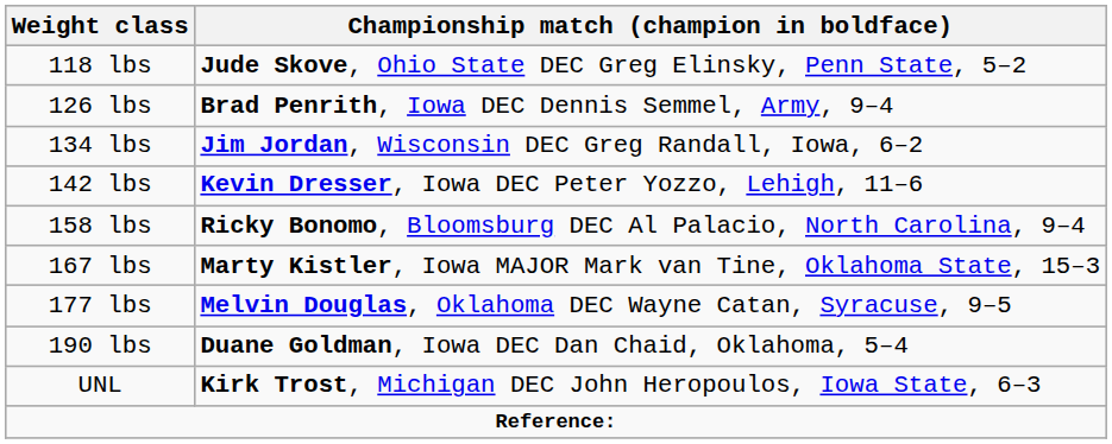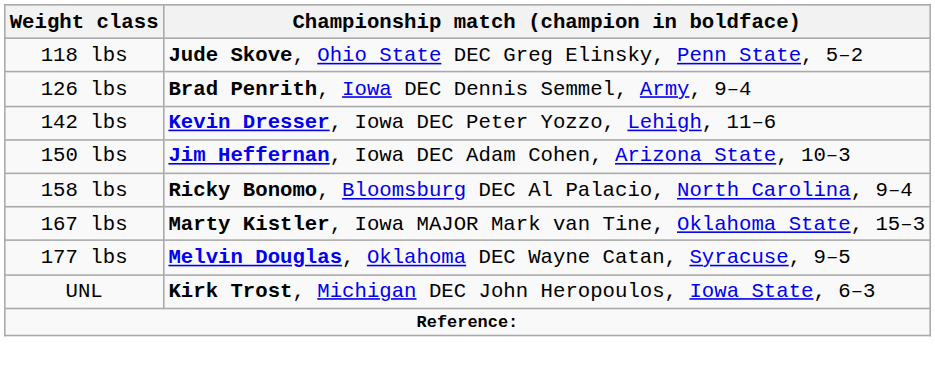 <table class="wikitable" style="text-align:center">
 <tr>
 <th>Weight class</th>
 <th>Championship match (champion in boldface)</th>
 </tr>
 <tr>
 <td>118 lbs</td>
 <td align=left><strong>Jude Skove</strong>, <a href='#'>Ohio State</a> DEC Greg Elinsky, <a href='#'>Penn State</a>, 5–2</td>
 </tr>
 <tr>
 <td>126 lbs</td>
 <td align=left><strong>Brad Penrith</strong>, <a href='#'>Iowa</a> DEC Dennis Semmel, <a href='#'>Army</a>, 9–4</td>
 </tr>
 <tr>
-<td>134 lbs</td>
-<td align=left><strong><a href='#'>Jim Jordan</a></strong>, <a href='#'>Wisconsin</a> DEC Greg Randall, Iowa, 6–2</td>
+<td>142 lbs</td>
+<td align=left><strong><a href='#'>Kevin Dresser</a></strong>, Iowa DEC Peter Yozzo, <a href='#'>Lehigh</a>, 11–6</td>
 </tr>
 <tr>
-<td>142 lbs</td>
-<td align=left><strong><a href='#'>Kevin Dresser</a></strong>, Iowa DEC Peter Yozzo, <a href='#'>Lehigh</a>, 11–6</td>
+<td>150 lbs</td>
+<td align=left><strong><a href='#'>Jim Heffernan</a></strong>, Iowa DEC Adam Cohen, <a href='#'>Arizona State</a>, 10–3</td>
 </tr>
 <tr>
 <td>158 lbs</td>
 <td align=left><strong>Ricky Bonomo</strong>, <a href='#'>Bloomsburg</a> DEC Al Palacio, <a href='#'>North Carolina</a>, 9–4</td>
 </tr>
 <tr>
 <td>167 lbs</td>
 <td align=left><strong>Marty Kistler</strong>, Iowa MAJOR Mark van Tine, <a href='#'>Oklahoma State</a>, 15–3</td>
 </tr>
 <tr>
 <td>177 lbs</td>
 <td align=left><strong><a href='#'>Melvin Douglas</a></strong>, <a href='#'>Oklahoma</a> DEC Wayne Catan, <a href='#'>Syracuse</a>, 9–5</td>
 </tr>
 <tr>
-<td>190 lbs</td>
-<td align=left><strong>Duane Goldman</strong>, Iowa DEC Dan Chaid, Oklahoma, 5–4</td>
-</tr>
-<tr>
 <td>UNL</td>
 <td align=left><strong>Kirk Trost</strong>, <a href='#'>Michigan</a> DEC John Heropoulos, <a href='#'>Iowa State</a>, 6–3</td>
 </tr>
 <tr>
 <td colspan="2"  style="font-size:8pt; text-align:center;"><strong>Reference:</strong></td>
 </tr>
 </table>
